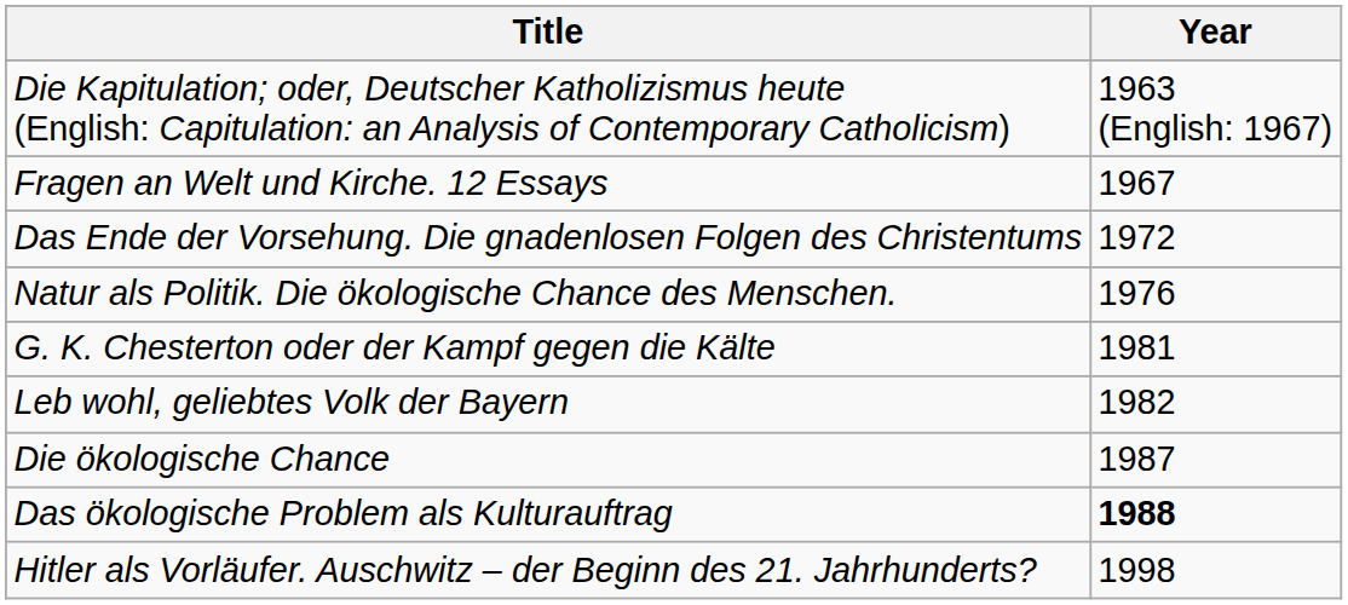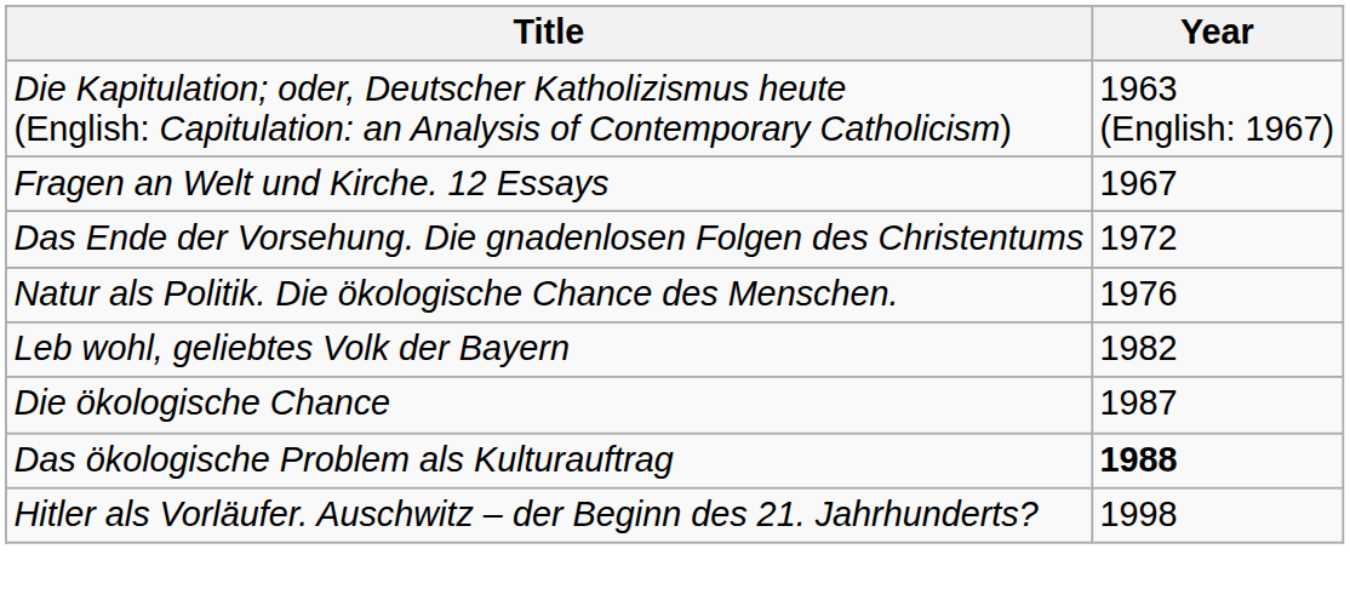 <table class="wikitable" border="1">
 <tr>
 <th>Title</th>
 <th>Year</th>
 </tr>
 <tr>
 <td><em>Die Kapitulation; oder, Deutscher Katholizismus heute</em> <br> (English: <em>Capitulation: an Analysis of Contemporary Catholicism</em>)</td>
 <td>1963 <br> (English: 1967)</td>
 </tr>
 <tr>
 <td><em>Fragen an Welt und Kirche. 12 Essays</em></td>
 <td>1967</td>
 </tr>
 <tr>
 <td><em>Das Ende der Vorsehung. Die gnadenlosen Folgen des Christentums</em></td>
 <td>1972</td>
 </tr>
 <tr>
 <td><em>Natur als Politik. Die ökologische Chance des Menschen.</em></td>
 <td>1976</td>
 </tr>
 <tr>
-<td><em>G. K. Chesterton oder der Kampf gegen die Kälte</em></td>
-<td>1981</td>
-</tr>
-<tr>
 <td><em>Leb wohl, geliebtes Volk der Bayern</em></td>
 <td>1982</td>
 </tr>
 <tr>
 <td><em>Die ökologische Chance</em></td>
 <td>1987</td>
 </tr>
 <tr>
 <td><em>Das ökologische Problem als Kulturauftrag</em></td>
 <td><strong>1988</strong></td>
 </tr>
 <tr>
 <td><em>Hitler als Vorläufer. Auschwitz – der Beginn des 21. Jahrhunderts?</em></td>
 <td>1998</td>
 </tr>
 </table>
